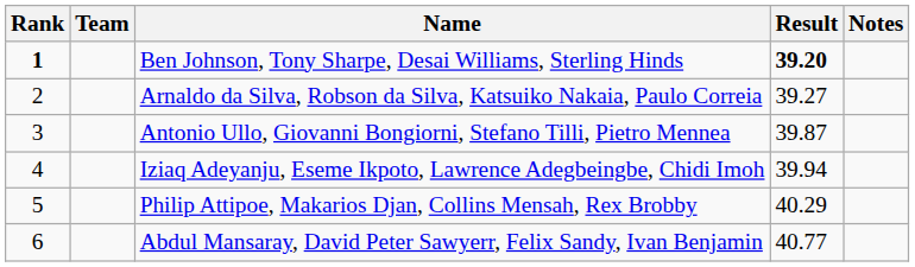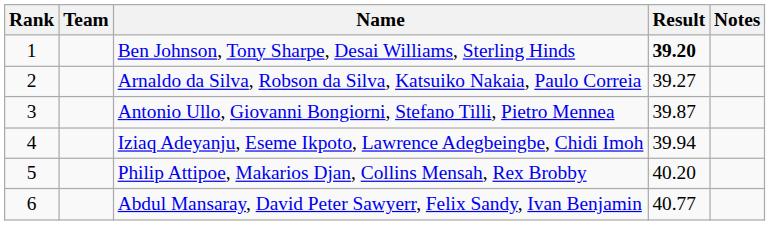 <table class="sortable wikitable">
 <tr>
 <th>Rank</th>
 <th>Team</th>
 <th>Name</th>
 <th>Result</th>
 <th>Notes</th>
 </tr>
 <tr>
-<td align="center"><strong>1</strong></td>
+<td align="center">1</td>
 <td></td>
 <td><a href='#'>Ben Johnson</a>, <a href='#'>Tony Sharpe</a>, <a href='#'>Desai Williams</a>, <a href='#'>Sterling Hinds</a></td>
 <td><strong>39.20</strong></td>
 <td></td>
 </tr>
 <tr>
 <td align="center">2</td>
 <td></td>
 <td><a href='#'>Arnaldo da Silva</a>, <a href='#'>Robson da Silva</a>, <a href='#'>Katsuiko Nakaia</a>, <a href='#'>Paulo Correia</a></td>
 <td>39.27</td>
 <td></td>
 </tr>
 <tr>
 <td align="center">3</td>
 <td></td>
 <td><a href='#'>Antonio Ullo</a>, <a href='#'>Giovanni Bongiorni</a>, <a href='#'>Stefano Tilli</a>, <a href='#'>Pietro Mennea</a></td>
 <td>39.87</td>
 <td></td>
 </tr>
 <tr>
 <td align="center">4</td>
 <td></td>
 <td><a href='#'>Iziaq Adeyanju</a>, <a href='#'>Eseme Ikpoto</a>, <a href='#'>Lawrence Adegbeingbe</a>, <a href='#'>Chidi Imoh</a></td>
 <td>39.94</td>
 <td></td>
 </tr>
 <tr>
 <td align="center">5</td>
 <td></td>
 <td><a href='#'>Philip Attipoe</a>, <a href='#'>Makarios Djan</a>, <a href='#'>Collins Mensah</a>, <a href='#'>Rex Brobby</a></td>
-<td>40.29</td>
+<td>40.20</td>
 <td></td>
 </tr>
 <tr>
 <td align="center">6</td>
 <td></td>
 <td><a href='#'>Abdul Mansaray</a>, <a href='#'>David Peter Sawyerr</a>, <a href='#'>Felix Sandy</a>, <a href='#'>Ivan Benjamin</a></td>
 <td>40.77</td>
 <td></td>
 </tr>
 </table>
